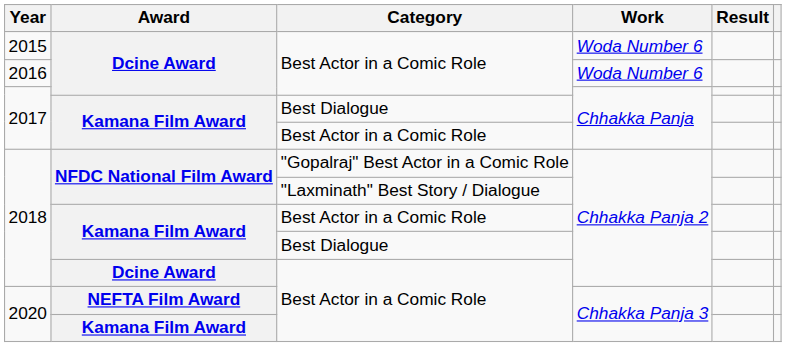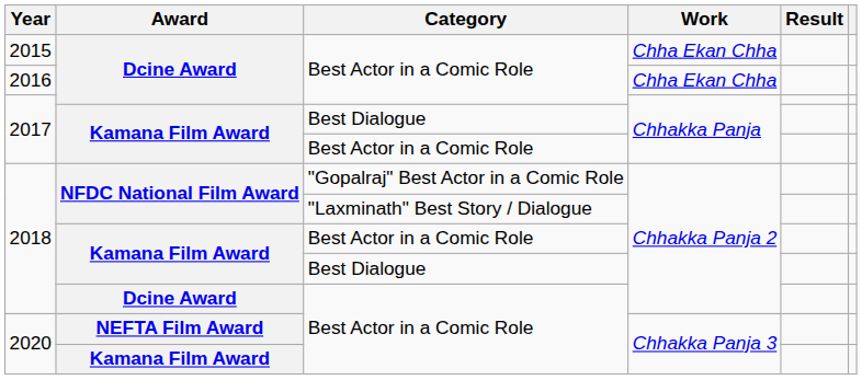 <table class="wikitable plainrowheaders sortable">
 <tr>
 <th>Year</th>
 <th>Award</th>
 <th>Category</th>
 <th>Work</th>
 <th>Result</th>
 <th class="unsortable"></th>
 </tr>
 <tr>
 <td>2015</td>
 <th scope="row" rowspan="3"><a href='#'>Dcine Award</a></th>
 <td rowspan="3">Best Actor in a Comic Role</td>
-<td><em><a href='#'>Woda Number 6</a></em></td>
+<td><em><a href='#'>Chha Ekan Chha</a></em></td>
 <td></td>
 <td style="text-align:center;"></td>
 </tr>
 <tr>
 <td>2016</td>
-<td><em><a href='#'>Woda Number 6</a></em></td>
+<td><em><a href='#'>Chha Ekan Chha</a></em></td>
 <td></td>
 <td style="text-align:center;"></td>
 </tr>
 <tr>
 <td rowspan="3">2017</td>
 <td rowspan="3"><em><a href='#'>Chhakka Panja</a></em></td>
 <td></td>
 <td style="text-align:center;"></td>
 </tr>
 <tr>
 <th scope="row" rowspan="2"><a href='#'>Kamana Film Award</a></th>
 <td>Best Dialogue</td>
 <td></td>
 <td style="text-align:center;"></td>
 </tr>
 <tr>
 <td>Best Actor in a Comic Role</td>
 <td></td>
 <td style="text-align:center;"></td>
 </tr>
 <tr>
 <td rowspan="5">2018</td>
 <th scope="row" rowspan="2"><a href='#'>NFDC National Film Award</a></th>
 <td>"Gopalraj" Best Actor in a Comic Role</td>
 <td rowspan="5"><em><a href='#'>Chhakka Panja 2</a></em></td>
 <td></td>
 <td style="text-align:center;"></td>
 </tr>
 <tr>
 <td>"Laxminath" Best Story / Dialogue</td>
 <td></td>
 <td style="text-align:center;"></td>
 </tr>
 <tr>
 <th scope="row" rowspan="2"><a href='#'>Kamana Film Award</a></th>
 <td>Best Actor in a Comic Role</td>
 <td></td>
 <td style="text-align:center;"></td>
 </tr>
 <tr>
 <td>Best Dialogue</td>
 <td></td>
 <td style="text-align:center;"></td>
 </tr>
 <tr>
 <th scope="row"><a href='#'>Dcine Award</a></th>
 <td rowspan="3">Best Actor in a Comic Role</td>
 <td></td>
 <td style="text-align:center;"></td>
 </tr>
 <tr>
 <td rowspan="2">2020</td>
 <th scope="row"><a href='#'>NEFTA Film Award</a></th>
 <td rowspan="2"><em><a href='#'>Chhakka Panja 3</a></em></td>
 <td></td>
 <td style="text-align:center;"></td>
 </tr>
 <tr>
 <th scope="row"><a href='#'>Kamana Film Award</a></th>
 <td></td>
 <td style="text-align:center;"></td>
 </tr>
 </table>
